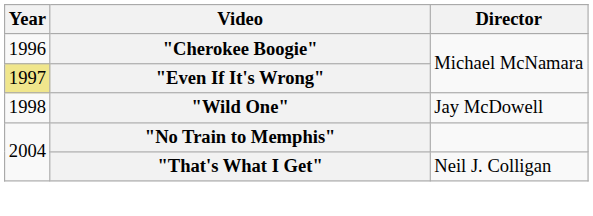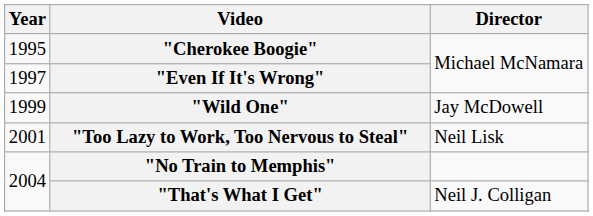 <table class="wikitable plainrowheaders">
 <tr>
 <th>Year</th>
 <th style="width:20em;">Video</th>
 <th>Director</th>
 </tr>
 <tr>
-<td>1996</td>
+<td>1995</td>
 <th scope="row">"Cherokee Boogie"</th>
 <td rowspan="2">Michael McNamara</td>
 </tr>
 <tr>
-<td style="background: khaki;">1997</td>
+<td>1997</td>
 <th scope="row">"Even If It's Wrong"</th>
 </tr>
 <tr>
-<td>1998</td>
+<td>1999</td>
 <th scope="row">"Wild One"</th>
 <td>Jay McDowell</td>
+</tr>
+<tr>
+<td>2001</td>
+<th scope="row">"Too Lazy to Work, Too Nervous to Steal"</th>
+<td>Neil Lisk</td>
 </tr>
 <tr>
 <td rowspan="2">2004</td>
 <th scope="row">"No Train to Memphis"</th>
 <td></td>
 </tr>
 <tr>
 <th scope="row">"That's What I Get"</th>
 <td>Neil J. Colligan</td>
 </tr>
 </table>
